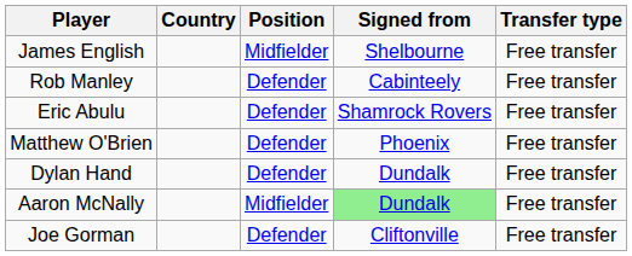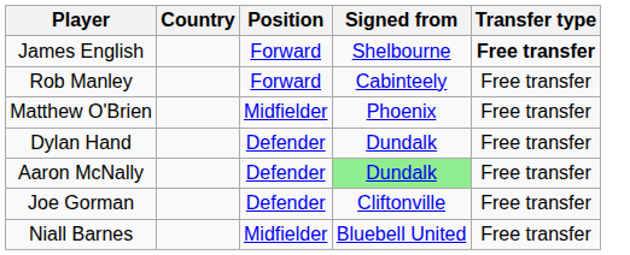 <table class="wikitable" style="text-align:center">
 <tr>
 <th>Player</th>
 <th>Country</th>
 <th>Position</th>
 <th>Signed from</th>
 <th>Transfer type</th>
 </tr>
 <tr>
 <td>James English</td>
 <td></td>
-<td><a href='#'>Midfielder</a></td>
+<td><a href='#'>Forward</a></td>
 <td> <a href='#'>Shelbourne</a></td>
-<td>Free transfer</td>
+<td><strong>Free transfer</strong></td>
 </tr>
 <tr>
 <td>Rob Manley</td>
 <td></td>
-<td><a href='#'>Defender</a></td>
+<td><a href='#'>Forward</a></td>
 <td> <a href='#'>Cabinteely</a></td>
-<td>Free transfer</td>
-</tr>
-<tr>
-<td>Eric Abulu</td>
-<td></td>
-<td><a href='#'>Defender</a></td>
-<td> <a href='#'>Shamrock Rovers</a></td>
 <td>Free transfer</td>
 </tr>
 <tr>
 <td>Matthew O'Brien</td>
 <td></td>
-<td><a href='#'>Defender</a></td>
+<td><a href='#'>Midfielder</a></td>
 <td> <a href='#'>Phoenix</a></td>
 <td>Free transfer</td>
 </tr>
 <tr>
 <td>Dylan Hand</td>
 <td></td>
 <td><a href='#'>Defender</a></td>
 <td> <a href='#'>Dundalk</a></td>
 <td>Free transfer</td>
 </tr>
 <tr>
 <td>Aaron McNally</td>
 <td></td>
-<td><a href='#'>Midfielder</a></td>
+<td><a href='#'>Defender</a></td>
 <td style="background: lightgreen;"> <a href='#'>Dundalk</a></td>
 <td>Free transfer</td>
 </tr>
 <tr>
 <td>Joe Gorman</td>
 <td></td>
 <td><a href='#'>Defender</a></td>
 <td> <a href='#'>Cliftonville</a></td>
 <td>Free transfer</td>
 </tr>
+<tr>
+<td>Niall Barnes</td>
+<td></td>
+<td><a href='#'>Midfielder</a></td>
+<td> <a href='#'>Bluebell United</a></td>
+<td>Free transfer</td>
+</tr>
 </table>
